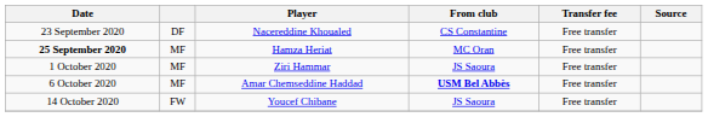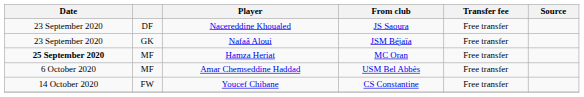 <table class="wikitable sortable" style="width:70%; text-align:center; font-size:85%; text-align:centre;">
 <tr>
 <th>Date</th>
 <th></th>
 <th>Player</th>
 <th>From club</th>
 <th>Transfer fee</th>
 <th>Source</th>
 </tr>
 <tr>
 <td>23 September 2020</td>
 <td>DF</td>
 <td> <a href='#'>Nacereddine Khoualed</a></td>
-<td><a href='#'>CS Constantine</a></td>
+<td><a href='#'>JS Saoura</a></td>
+<td>Free transfer</td>
+<td></td>
+</tr>
+<tr>
+<td>23 September 2020</td>
+<td>GK</td>
+<td> <a href='#'>Nafaâ Aloui</a></td>
+<td><a href='#'>JSM Béjaïa</a></td>
 <td>Free transfer</td>
 <td></td>
 </tr>
 <tr>
 <td><strong>25 September 2020</strong></td>
 <td>MF</td>
 <td> <a href='#'>Hamza Heriat</a></td>
 <td><a href='#'>MC Oran</a></td>
 <td>Free transfer</td>
 <td></td>
 </tr>
 <tr>
-<td>1 October 2020</td>
-<td>MF</td>
-<td> <a href='#'>Ziri Hammar</a></td>
-<td><a href='#'>JS Saoura</a></td>
-<td>Free transfer</td>
-<td></td>
-</tr>
-<tr>
 <td>6 October 2020</td>
 <td>MF</td>
 <td> <a href='#'>Amar Chemseddine Haddad</a></td>
-<td><strong><a href='#'>USM Bel Abbès</a></strong></td>
+<td><a href='#'>USM Bel Abbès</a></td>
 <td>Free transfer</td>
 <td></td>
 </tr>
 <tr>
 <td>14 October 2020</td>
 <td>FW</td>
 <td> <a href='#'>Youcef Chibane</a></td>
-<td><a href='#'>JS Saoura</a></td>
+<td><a href='#'>CS Constantine</a></td>
 <td>Free transfer</td>
 <td></td>
 </tr>
 <tr>
 </tr>
 </table>
